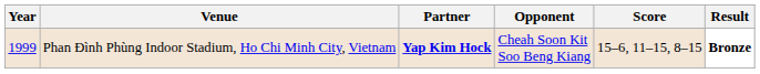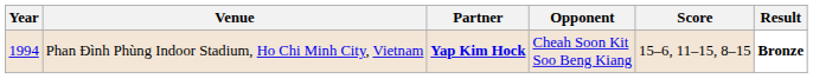 <table class="sortable wikitable" style="font-size: 90%;">
 <tr>
 <th>Year</th>
 <th>Venue</th>
 <th>Partner</th>
 <th>Opponent</th>
 <th>Score</th>
 <th>Result</th>
 </tr>
 <tr style="background:#F3E6D7">
-<td align="center"><a href='#'>1999</a></td>
+<td align="center"><a href='#'>1994</a></td>
 <td align="left">Phan Đình Phùng Indoor Stadium, <a href='#'>Ho Chi Minh City</a>, <a href='#'>Vietnam</a></td>
 <td align="left"><strong> <a href='#'>Yap Kim Hock</a></strong></td>
 <td align="left"> <a href='#'>Cheah Soon Kit</a><br> <a href='#'>Soo Beng Kiang</a></td>
 <td align="left">15–6, 11–15, 8–15</td>
 <td style="text-align:left; background:white"> <strong>Bronze</strong></td>
 </tr>
 </table>
